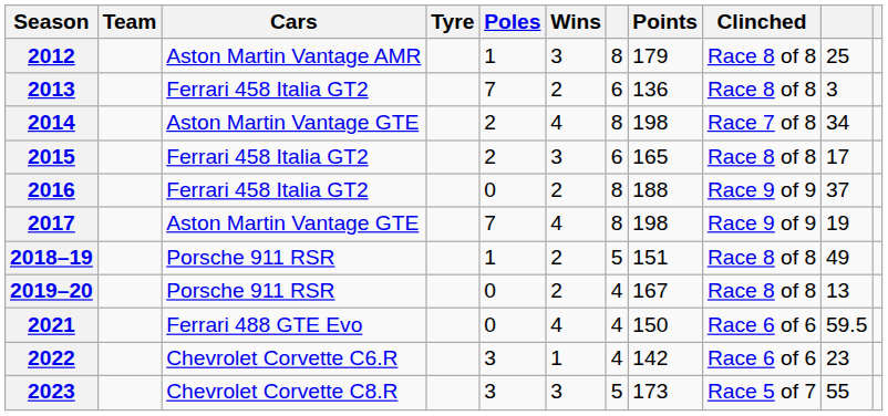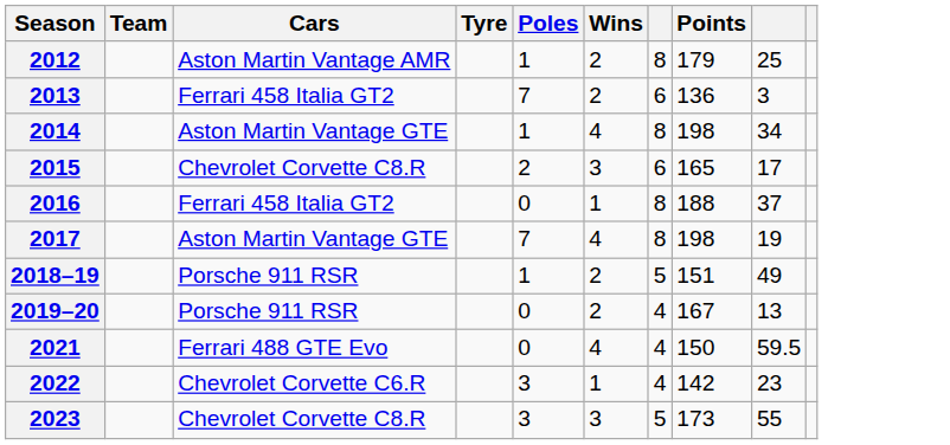 <table class="wikitable sortable plainrowheaders";>
 <tr>
 <th scope=col>Season</th>
 <th scope=col>Team</th>
 <th scope=col>Cars</th>
 <th scope=col>Tyre</th>
 <th scope=col><a href='#'>Poles</a></th>
 <th scope=col>Wins</th>
 <th scope=col></th>
 <th scope=col>Points</th>
-<th scope=col>Clinched</th>
 <th scope=col></th>
 <th scope=col class=unsortable></th>
 </tr>
 <tr>
 <th scope=row style="text-align: center;"><a href='#'>2012</a></th>
 <td align=left></td>
 <td align=left><a href='#'>Aston Martin Vantage AMR</a></td>
 <td></td>
 <td>1</td>
-<td>3</td>
+<td>2</td>
 <td>8</td>
 <td>179</td>
-<td><a href='#'>Race 8</a> of 8</td>
 <td>25</td>
 <td style="text-align:center;"></td>
 </tr>
 <tr>
 <th scope=row style="text-align: center;"><a href='#'>2013</a></th>
 <td align=left></td>
 <td align=left><a href='#'>Ferrari 458 Italia GT2</a></td>
 <td></td>
 <td>7</td>
 <td>2</td>
 <td>6</td>
 <td>136</td>
-<td><a href='#'>Race 8</a> of 8</td>
 <td>3</td>
 <td style="text-align:center;"></td>
 </tr>
 <tr>
 <th scope=row style="text-align: center;"><a href='#'>2014</a></th>
 <td align=left></td>
 <td align=left><a href='#'>Aston Martin Vantage GTE</a></td>
 <td></td>
-<td>2</td>
+<td>1</td>
 <td>4</td>
 <td>8</td>
 <td>198</td>
-<td><a href='#'>Race 7</a> of 8</td>
 <td>34</td>
 <td style="text-align:center;"></td>
 </tr>
 <tr>
 <th scope=row style="text-align: center;"><a href='#'>2015</a></th>
 <td align=left></td>
-<td align=left><a href='#'>Ferrari 458 Italia GT2</a></td>
+<td><a href='#'>Chevrolet Corvette C8.R</a></td>
 <td></td>
 <td>2</td>
 <td>3</td>
 <td>6</td>
 <td>165</td>
-<td><a href='#'>Race 8</a> of 8</td>
 <td>17</td>
 <td style="text-align:center;"></td>
 </tr>
 <tr>
 <th scope=row style="text-align: center;"><a href='#'>2016</a></th>
 <td align=left></td>
 <td align=left><a href='#'>Ferrari 458 Italia GT2</a></td>
 <td></td>
 <td>0</td>
-<td>2</td>
+<td>1</td>
 <td>8</td>
 <td>188</td>
-<td><a href='#'>Race 9</a> of 9</td>
 <td>37</td>
 <td style="text-align:center;"></td>
 </tr>
 <tr>
 <th scope=row style="text-align: center;"><a href='#'>2017</a></th>
 <td align=left></td>
 <td align=left><a href='#'>Aston Martin Vantage GTE</a></td>
 <td></td>
 <td>7</td>
 <td>4</td>
 <td>8</td>
 <td>198</td>
-<td><a href='#'>Race 9</a> of 9</td>
 <td>19</td>
 <td style="text-align:center;"></td>
 </tr>
 <tr>
 <th scope=row style="text-align: center;"><a href='#'>2018–19</a></th>
 <td align=left></td>
 <td align=left><a href='#'>Porsche 911 RSR</a></td>
 <td></td>
 <td>1</td>
 <td>2</td>
 <td>5</td>
 <td>151</td>
-<td><a href='#'>Race 8</a> of 8</td>
 <td>49</td>
 <td style="text-align:center;"></td>
 </tr>
 <tr>
 <th scope=row style="text-align: center;"><a href='#'>2019–20</a></th>
 <td align=left></td>
 <td align=left><a href='#'>Porsche 911 RSR</a></td>
 <td></td>
 <td>0</td>
 <td>2</td>
 <td>4</td>
 <td>167</td>
-<td><a href='#'>Race 8</a> of 8</td>
 <td>13</td>
 <td style="text-align:center;"></td>
 </tr>
 <tr>
 <th scope=row style="text-align: center;"><a href='#'>2021</a></th>
 <td align=left></td>
 <td align=left><a href='#'>Ferrari 488 GTE Evo</a></td>
 <td></td>
 <td>0</td>
 <td>4</td>
 <td>4</td>
 <td>150</td>
-<td><a href='#'>Race 6</a> of 6</td>
 <td>59.5</td>
 <td style="text-align:center;"></td>
 </tr>
 <tr>
 <th scope=row style="text-align: center;"><a href='#'>2022</a></th>
 <td align=left></td>
 <td align=left><a href='#'>Chevrolet Corvette C6.R</a></td>
 <td></td>
 <td>3</td>
 <td>1</td>
 <td>4</td>
 <td>142</td>
-<td><a href='#'>Race 6</a> of 6</td>
 <td>23</td>
 <td style="text-align:center;"></td>
 </tr>
 <tr>
 <th scope=row style="text-align: center;"><a href='#'>2023</a></th>
 <td></td>
 <td><a href='#'>Chevrolet Corvette C8.R</a></td>
 <td></td>
 <td>3</td>
 <td>3</td>
 <td>5</td>
 <td>173</td>
-<td><a href='#'>Race 5</a> of 7</td>
 <td>55</td>
 <td style="text-align:center;"></td>
 </tr>
 </table>
